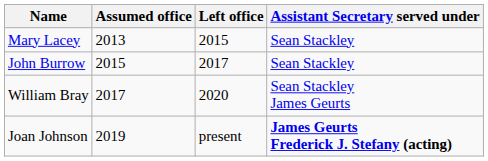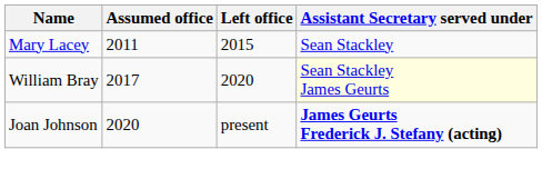 <table class="wikitable">
 <tr>
 <th>Name</th>
 <th>Assumed office</th>
 <th>Left office</th>
 <th><a href='#'>Assistant Secretary</a> served under</th>
 </tr>
 <tr>
 <td><a href='#'>Mary Lacey</a></td>
-<td>2013</td>
+<td>2011</td>
 <td>2015</td>
-<td><a href='#'>Sean Stackley</a></td>
-</tr>
-<tr>
-<td><a href='#'>John Burrow</a></td>
-<td>2015</td>
-<td>2017</td>
 <td><a href='#'>Sean Stackley</a></td>
 </tr>
 <tr>
 <td>William Bray</td>
 <td>2017</td>
 <td>2020</td>
-<td><a href='#'>Sean Stackley</a><br><a href='#'>James Geurts</a></td>
+<td style="background: lightyellow;"><a href='#'>Sean Stackley</a><br><a href='#'>James Geurts</a></td>
 </tr>
 <tr>
 <td>Joan Johnson</td>
-<td>2019</td>
+<td>2020</td>
 <td>present</td>
 <td><strong><a href='#'>James Geurts</a><br><a href='#'>Frederick J. Stefany</a> (acting)</strong></td>
 </tr>
 </table>
